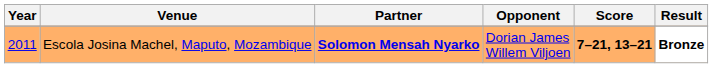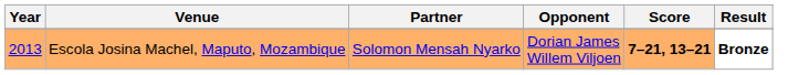 <table class="sortable wikitable" style="font-size: 90%;">
 <tr>
 <th>Year</th>
 <th>Venue</th>
 <th>Partner</th>
 <th>Opponent</th>
 <th>Score</th>
 <th>Result</th>
 </tr>
 <tr>
 </tr>
 <tr style="background:#FFB069">
-<td align="center"><a href='#'>2011</a></td>
+<td align="center"><a href='#'>2013</a></td>
 <td align="left">Escola Josina Machel, <a href='#'>Maputo</a>, <a href='#'>Mozambique</a></td>
-<td align="left"><strong> <a href='#'>Solomon Mensah Nyarko</a></strong></td>
+<td align="left"> <a href='#'>Solomon Mensah Nyarko</a></td>
 <td align="left"> <a href='#'>Dorian James</a><br> <a href='#'>Willem Viljoen</a></td>
 <td align="left"><strong>7–21, 13–21</strong></td>
 <td style="text-align:left; background:white"> <strong>Bronze</strong></td>
 </tr>
 </table>
